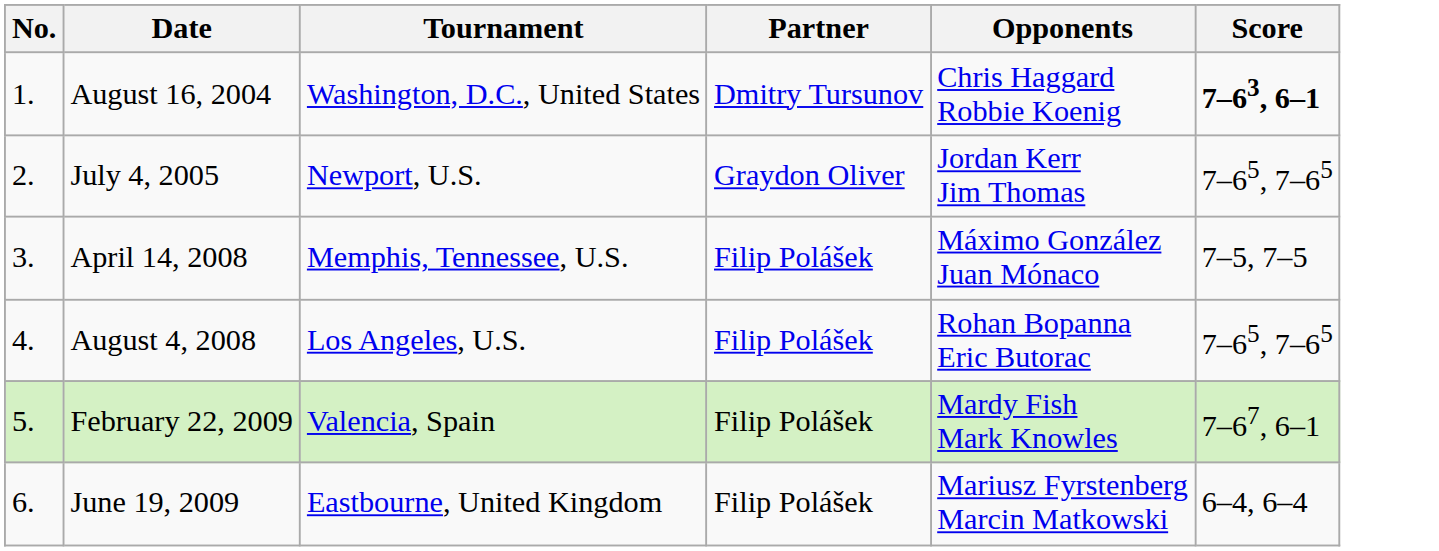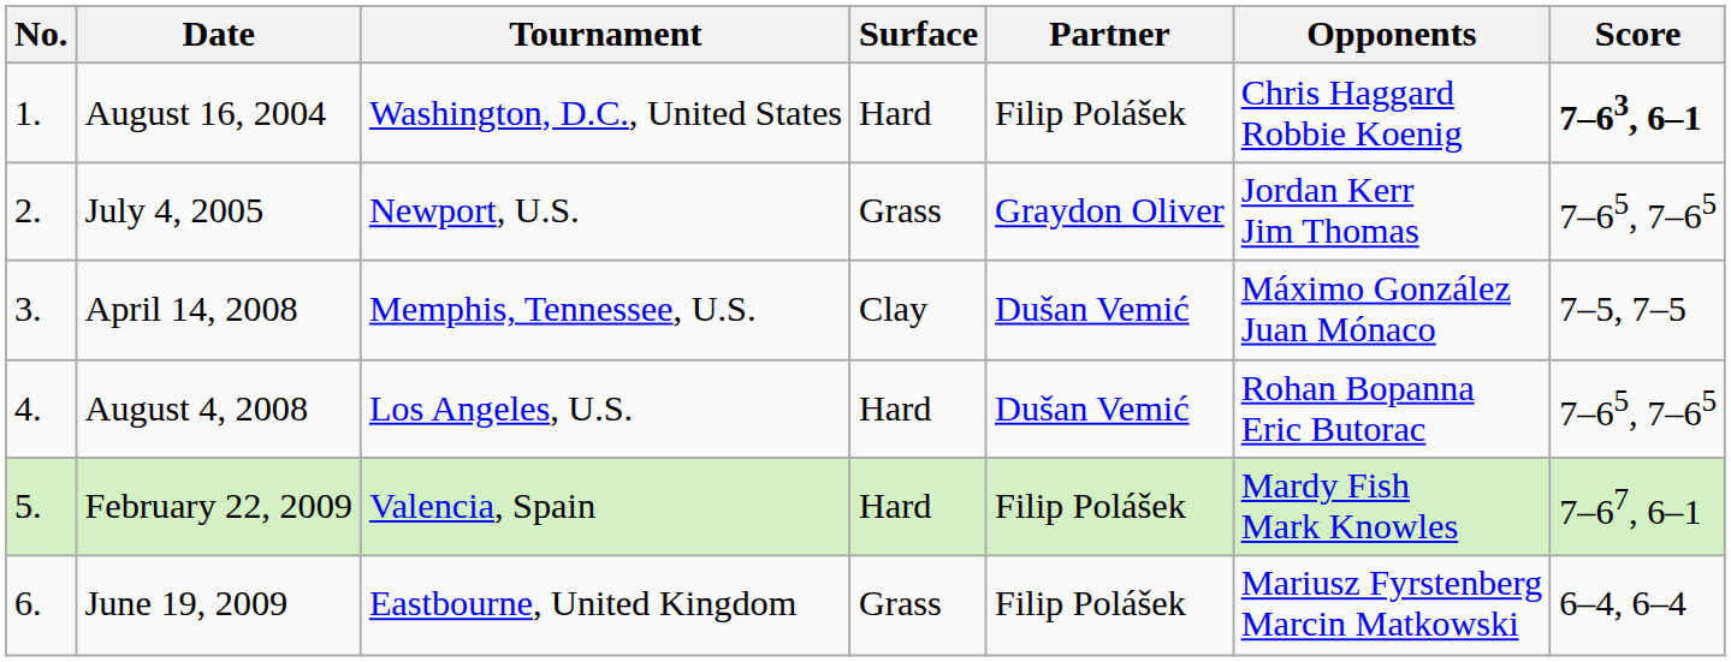 <table class="sortable wikitable">
 <tr>
 <th>No.</th>
 <th>Date</th>
 <th>Tournament</th>
+<th>Surface</th>
 <th>Partner</th>
 <th>Opponents</th>
 <th>Score</th>
 </tr>
 <tr>
 <td>1.</td>
 <td>August 16, 2004</td>
 <td><a href='#'>Washington, D.C.</a>, United States</td>
-<td> <a href='#'>Dmitry Tursunov</a></td>
+<td>Hard</td>
+<td> Filip Polášek</td>
 <td> <a href='#'>Chris Haggard</a> <br>  <a href='#'>Robbie Koenig</a></td>
 <td><strong>7–6<sup>3</sup>, 6–1</strong></td>
 </tr>
 <tr>
 <td>2.</td>
 <td>July 4, 2005</td>
 <td><a href='#'>Newport</a>, U.S.</td>
+<td>Grass</td>
 <td> <a href='#'>Graydon Oliver</a></td>
 <td> <a href='#'>Jordan Kerr</a> <br>  <a href='#'>Jim Thomas</a></td>
 <td>7–6<sup>5</sup>, 7–6<sup>5</sup></td>
 </tr>
 <tr>
 <td>3.</td>
 <td>April 14, 2008</td>
 <td><a href='#'>Memphis, Tennessee</a>, U.S.</td>
-<td> <a href='#'>Filip Polášek</a></td>
+<td>Clay</td>
+<td> <a href='#'>Dušan Vemić</a></td>
 <td> <a href='#'>Máximo González</a> <br>  <a href='#'>Juan Mónaco</a></td>
 <td>7–5, 7–5</td>
 </tr>
 <tr>
 <td>4.</td>
 <td>August 4, 2008</td>
 <td><a href='#'>Los Angeles</a>, U.S.</td>
-<td> <a href='#'>Filip Polášek</a></td>
+<td>Hard</td>
+<td> <a href='#'>Dušan Vemić</a></td>
 <td> <a href='#'>Rohan Bopanna</a> <br>  <a href='#'>Eric Butorac</a></td>
 <td>7–6<sup>5</sup>, 7–6<sup>5</sup></td>
 </tr>
 <tr style="background:#d4f1c4;">
 <td>5.</td>
 <td>February 22, 2009</td>
 <td><a href='#'>Valencia</a>, Spain</td>
+<td>Hard</td>
 <td> Filip Polášek</td>
 <td> <a href='#'>Mardy Fish</a> <br>  <a href='#'>Mark Knowles</a></td>
 <td>7–6<sup>7</sup>, 6–1</td>
 </tr>
 <tr>
 <td>6.</td>
 <td>June 19, 2009</td>
 <td><a href='#'>Eastbourne</a>, United Kingdom</td>
+<td>Grass</td>
 <td> Filip Polášek</td>
 <td> <a href='#'>Mariusz Fyrstenberg</a> <br>  <a href='#'>Marcin Matkowski</a></td>
 <td>6–4, 6–4</td>
 </tr>
 </table>
